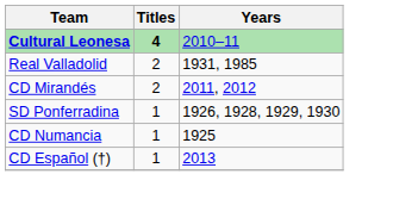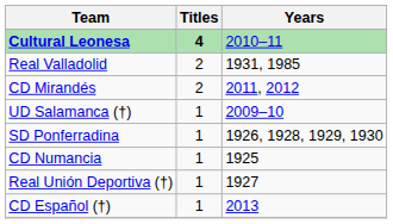 <table class="wikitable sortable" style="font-size: 90%">
 <tr>
 <th>Team</th>
 <th>Titles</th>
 <th>Years</th>
 </tr>
 <tr bgcolor="#ACE1AF">
 <td><strong><a href='#'>Cultural Leonesa</a></strong></td>
 <td align="center"><strong>4</strong></td>
 <td><a href='#'>2010–11</a></td>
 </tr>
 <tr>
 <td><a href='#'>Real Valladolid</a></td>
 <td align="center">2</td>
 <td>1931, 1985</td>
 </tr>
 <tr>
 <td><a href='#'>CD Mirandés</a></td>
 <td align="center">2</td>
 <td><a href='#'>2011</a>, <a href='#'>2012</a></td>
 </tr>
 <tr>
+<td><a href='#'>UD Salamanca</a> (†)</td>
+<td align="center">1</td>
+<td><a href='#'>2009–10</a></td>
+</tr>
+<tr>
 <td><a href='#'>SD Ponferradina</a></td>
 <td align="center">1</td>
 <td>1926, 1928, 1929, 1930</td>
 </tr>
 <tr>
 <td><a href='#'>CD Numancia</a></td>
 <td align="center">1</td>
 <td>1925</td>
 </tr>
 <tr>
+<td><a href='#'>Real Unión Deportiva</a> (†)</td>
+<td align="center">1</td>
+<td>1927</td>
+</tr>
+<tr>
 <td><a href='#'>CD Español</a> (†)</td>
 <td align="center">1</td>
 <td><a href='#'>2013</a></td>
 </tr>
 <tr>
 </tr>
 </table>
